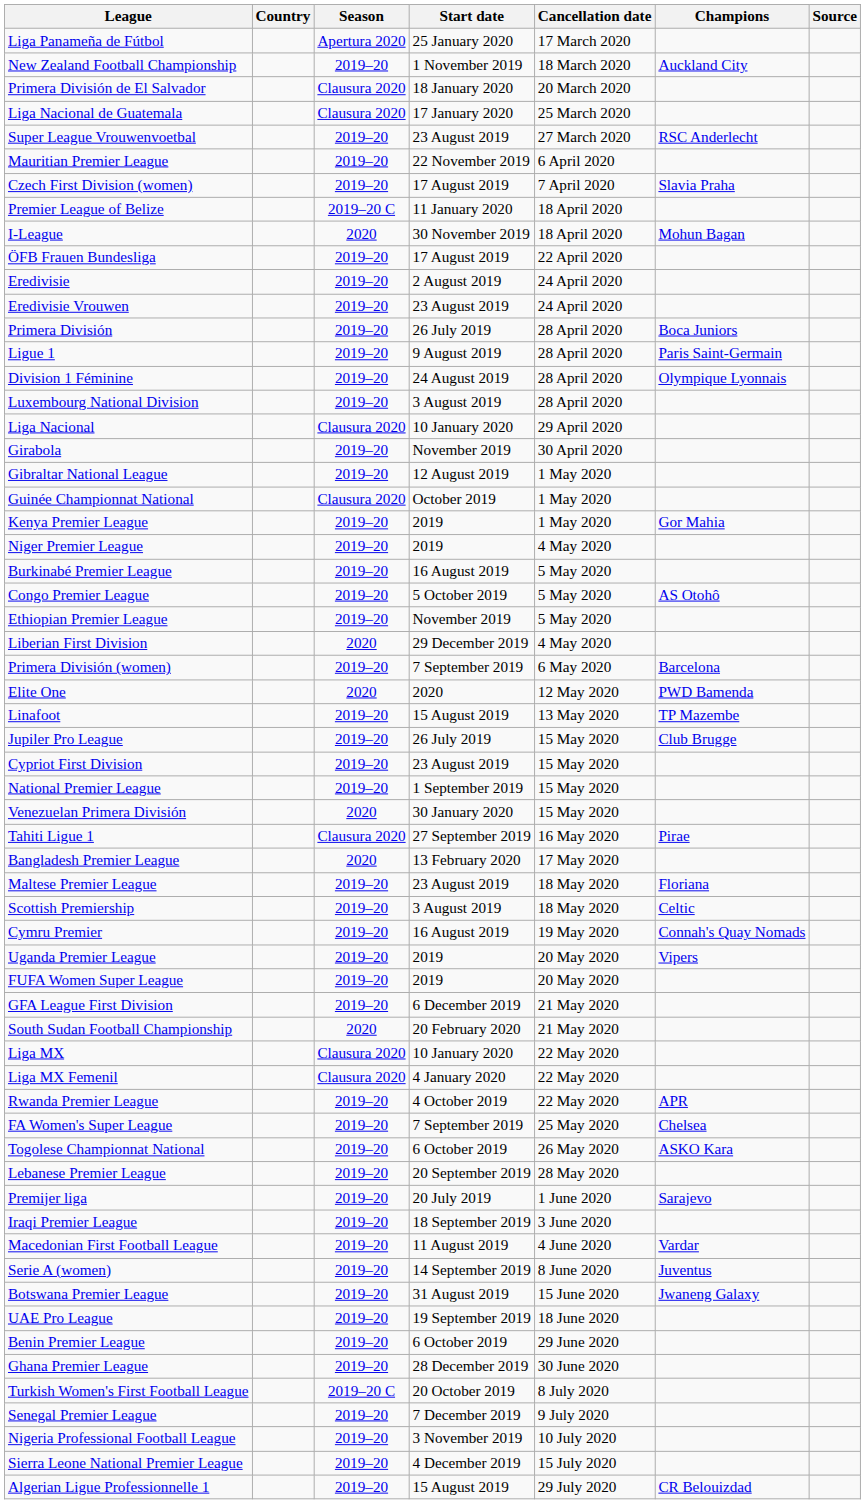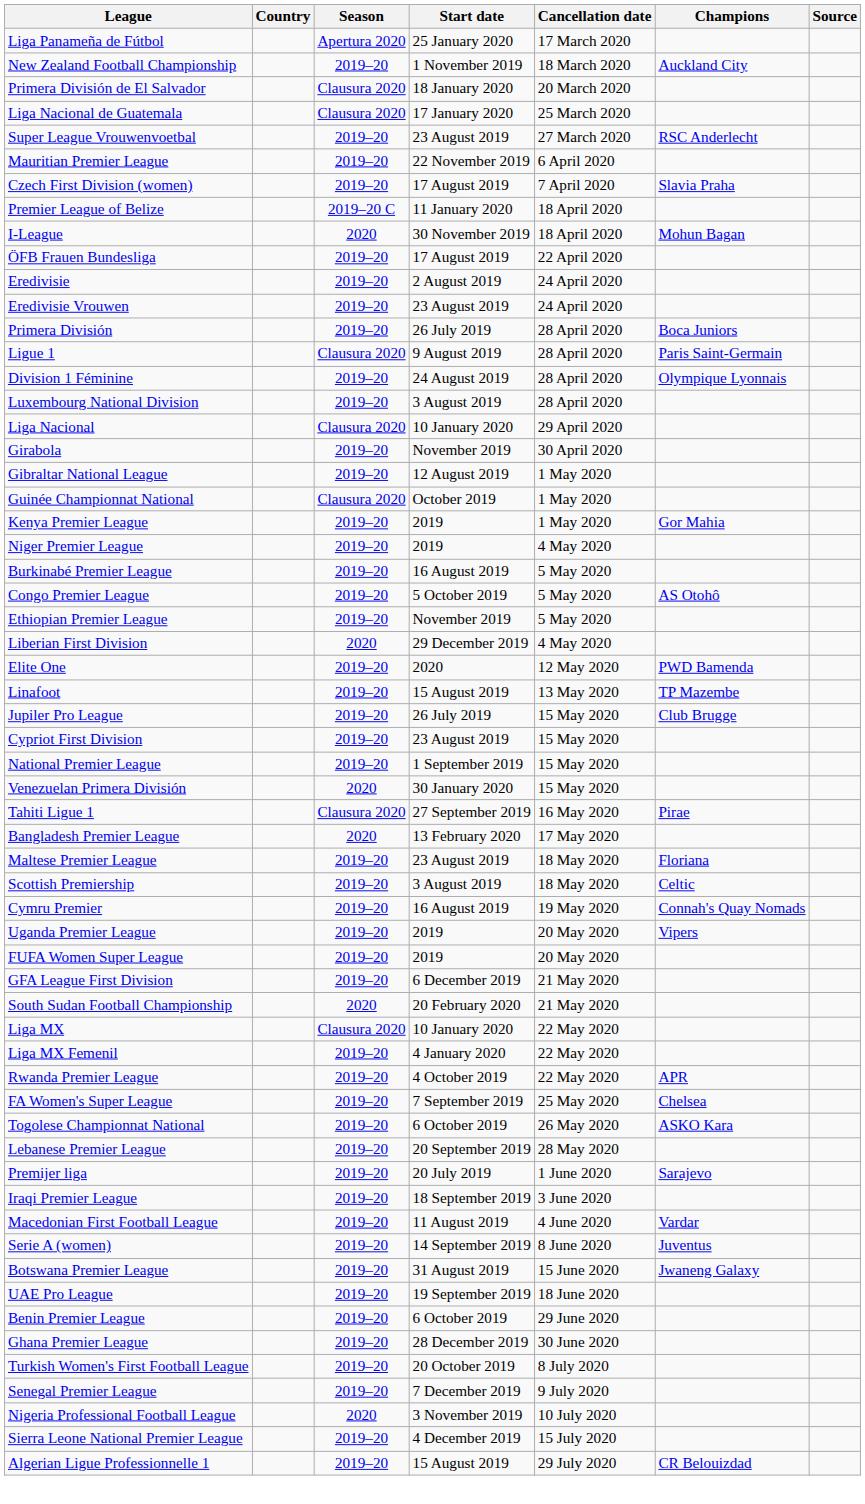 <table class="wikitable sortable">
 <tr>
 <th>League</th>
 <th>Country</th>
 <th>Season</th>
 <th>Start date</th>
 <th>Cancellation date</th>
 <th>Champions </th>
 <th>Source</th>
 </tr>
 <tr>
 <td><a href='#'>Liga Panameña de Fútbol</a></td>
 <td></td>
 <td align=center><a href='#'>Apertura 2020</a></td>
 <td>25 January 2020</td>
 <td>17 March 2020</td>
 <td></td>
 <td></td>
 </tr>
 <tr>
 <td><a href='#'>New Zealand Football Championship</a></td>
 <td></td>
 <td align=center><a href='#'>2019–20</a></td>
 <td>1 November 2019</td>
 <td>18 March 2020</td>
 <td><a href='#'>Auckland City</a></td>
 <td></td>
 </tr>
 <tr>
 <td><a href='#'>Primera División de El Salvador</a></td>
 <td></td>
 <td align=center><a href='#'>Clausura 2020</a></td>
 <td>18 January 2020</td>
 <td>20 March 2020</td>
 <td></td>
 <td></td>
 </tr>
 <tr>
 <td><a href='#'>Liga Nacional de Guatemala</a></td>
 <td></td>
 <td align=center><a href='#'>Clausura 2020</a></td>
 <td>17 January 2020</td>
 <td>25 March 2020</td>
 <td></td>
 <td></td>
 </tr>
 <tr>
 <td><a href='#'>Super League Vrouwenvoetbal</a></td>
 <td></td>
 <td align=center><a href='#'>2019–20</a></td>
 <td>23 August 2019</td>
 <td>27 March 2020</td>
 <td><a href='#'>RSC Anderlecht</a></td>
 <td></td>
 </tr>
 <tr>
 <td><a href='#'>Mauritian Premier League</a></td>
 <td></td>
 <td align=center><a href='#'>2019–20</a></td>
 <td>22 November 2019</td>
 <td>6 April 2020</td>
 <td></td>
 <td></td>
 </tr>
 <tr>
 <td><a href='#'>Czech First Division (women)</a></td>
 <td></td>
 <td align=center><a href='#'>2019–20</a></td>
 <td>17 August 2019</td>
 <td>7 April 2020</td>
 <td><a href='#'>Slavia Praha</a></td>
 <td></td>
 </tr>
 <tr>
 <td><a href='#'>Premier League of Belize</a></td>
 <td></td>
 <td align=center><a href='#'>2019–20 C</a></td>
 <td>11 January 2020</td>
 <td>18 April 2020</td>
 <td></td>
 <td></td>
 </tr>
 <tr>
 <td><a href='#'>I-League</a></td>
 <td></td>
 <td align=center><a href='#'>2020</a></td>
 <td>30 November 2019</td>
 <td>18 April 2020</td>
 <td><a href='#'>Mohun Bagan</a></td>
 <td></td>
 </tr>
 <tr>
 <td><a href='#'>ÖFB Frauen Bundesliga</a></td>
 <td></td>
 <td align=center><a href='#'>2019–20</a></td>
 <td>17 August 2019</td>
 <td>22 April 2020</td>
 <td></td>
 <td></td>
 </tr>
 <tr>
 <td><a href='#'>Eredivisie</a></td>
 <td></td>
 <td align=center><a href='#'>2019–20</a></td>
 <td>2 August 2019</td>
 <td>24 April 2020</td>
 <td></td>
 <td></td>
 </tr>
 <tr>
 <td><a href='#'>Eredivisie Vrouwen</a></td>
 <td></td>
 <td align=center><a href='#'>2019–20</a></td>
 <td>23 August 2019</td>
 <td>24 April 2020</td>
 <td></td>
 <td></td>
 </tr>
 <tr>
 <td><a href='#'>Primera División</a></td>
 <td></td>
 <td align=center><a href='#'>2019–20</a></td>
 <td>26 July 2019</td>
 <td>28 April 2020</td>
 <td><a href='#'>Boca Juniors</a></td>
 <td></td>
 </tr>
 <tr>
 <td><a href='#'>Ligue 1</a></td>
 <td></td>
-<td align=center><a href='#'>2019–20</a></td>
+<td align=center><a href='#'>Clausura 2020</a></td>
 <td>9 August 2019</td>
 <td>28 April 2020</td>
 <td><a href='#'>Paris Saint-Germain</a></td>
 <td></td>
 </tr>
 <tr>
 <td><a href='#'>Division 1 Féminine</a></td>
 <td></td>
 <td align=center><a href='#'>2019–20</a></td>
 <td>24 August 2019</td>
 <td>28 April 2020</td>
 <td><a href='#'>Olympique Lyonnais</a></td>
 <td></td>
 </tr>
 <tr>
 <td><a href='#'>Luxembourg National Division</a></td>
 <td></td>
 <td align=center><a href='#'>2019–20</a></td>
 <td>3 August 2019</td>
 <td>28 April 2020</td>
 <td></td>
 <td></td>
 </tr>
 <tr>
 <td><a href='#'>Liga Nacional</a></td>
 <td></td>
 <td align=center><a href='#'>Clausura 2020</a></td>
 <td>10 January 2020</td>
 <td>29 April 2020</td>
 <td></td>
 <td></td>
 </tr>
 <tr>
 <td><a href='#'>Girabola</a></td>
 <td></td>
 <td align=center><a href='#'>2019–20</a></td>
 <td>November 2019</td>
 <td>30 April 2020</td>
 <td></td>
 <td></td>
 </tr>
 <tr>
 <td><a href='#'>Gibraltar National League</a></td>
 <td></td>
 <td align=center><a href='#'>2019–20</a></td>
 <td>12 August 2019</td>
 <td>1 May 2020</td>
 <td></td>
 <td></td>
 </tr>
 <tr>
 <td><a href='#'>Guinée Championnat National</a></td>
 <td></td>
 <td align=center><a href='#'>Clausura 2020</a></td>
 <td>October 2019</td>
 <td>1 May 2020</td>
 <td></td>
 <td></td>
 </tr>
 <tr>
 <td><a href='#'>Kenya Premier League</a></td>
 <td></td>
 <td align=center><a href='#'>2019–20</a></td>
 <td>2019</td>
 <td>1 May 2020</td>
 <td><a href='#'>Gor Mahia</a></td>
 <td></td>
 </tr>
 <tr>
 <td><a href='#'>Niger Premier League</a></td>
 <td></td>
 <td align=center><a href='#'>2019–20</a></td>
 <td>2019</td>
 <td>4 May 2020</td>
 <td></td>
 <td></td>
 </tr>
 <tr>
 <td><a href='#'>Burkinabé Premier League</a></td>
 <td></td>
 <td align=center><a href='#'>2019–20</a></td>
 <td>16 August 2019</td>
 <td>5 May 2020</td>
 <td></td>
 <td></td>
 </tr>
 <tr>
 <td><a href='#'>Congo Premier League</a></td>
 <td></td>
 <td align=center><a href='#'>2019–20</a></td>
 <td>5 October 2019</td>
 <td>5 May 2020</td>
 <td><a href='#'>AS Otohô</a></td>
 <td></td>
 </tr>
 <tr>
 <td><a href='#'>Ethiopian Premier League</a></td>
 <td></td>
 <td align=center><a href='#'>2019–20</a></td>
 <td>November 2019</td>
 <td>5 May 2020</td>
 <td></td>
 <td></td>
 </tr>
 <tr>
 <td><a href='#'>Liberian First Division</a></td>
 <td></td>
 <td align=center><a href='#'>2020</a></td>
 <td>29 December 2019</td>
 <td>4 May 2020</td>
 <td></td>
 <td></td>
 </tr>
 <tr>
-<td><a href='#'>Primera División (women)</a></td>
+<td><a href='#'>Elite One</a></td>
 <td></td>
 <td align=center><a href='#'>2019–20</a></td>
-<td>7 September 2019</td>
-<td>6 May 2020</td>
-<td><a href='#'>Barcelona</a></td>
-<td></td>
-</tr>
-<tr>
-<td><a href='#'>Elite One</a></td>
-<td></td>
-<td align=center><a href='#'>2020</a></td>
 <td>2020</td>
 <td>12 May 2020</td>
 <td><a href='#'>PWD Bamenda</a></td>
 <td></td>
 </tr>
 <tr>
 <td><a href='#'>Linafoot</a></td>
 <td></td>
 <td align=center><a href='#'>2019–20</a></td>
 <td>15 August 2019</td>
 <td>13 May 2020</td>
 <td><a href='#'>TP Mazembe</a></td>
 <td></td>
 </tr>
 <tr>
 <td><a href='#'>Jupiler Pro League</a></td>
 <td></td>
 <td align=center><a href='#'>2019–20</a></td>
 <td>26 July 2019</td>
 <td>15 May 2020</td>
 <td><a href='#'>Club Brugge</a></td>
 <td></td>
 </tr>
 <tr>
 <td><a href='#'>Cypriot First Division</a></td>
 <td></td>
 <td align=center><a href='#'>2019–20</a></td>
 <td>23 August 2019</td>
 <td>15 May 2020</td>
 <td></td>
 <td></td>
 </tr>
 <tr>
 <td><a href='#'>National Premier League</a></td>
 <td></td>
 <td align=center><a href='#'>2019–20</a></td>
 <td>1 September 2019</td>
 <td>15 May 2020</td>
 <td></td>
 <td></td>
 </tr>
 <tr>
 <td><a href='#'>Venezuelan Primera División</a></td>
 <td></td>
 <td align=center><a href='#'>2020</a></td>
 <td>30 January 2020</td>
 <td>15 May 2020</td>
 <td></td>
 <td></td>
 </tr>
 <tr>
 <td><a href='#'>Tahiti Ligue 1</a></td>
 <td></td>
 <td align=center><a href='#'>Clausura 2020</a></td>
 <td>27 September 2019</td>
 <td>16 May 2020</td>
 <td><a href='#'>Pirae</a></td>
 <td></td>
 </tr>
 <tr>
 <td><a href='#'>Bangladesh Premier League</a></td>
 <td></td>
 <td align=center><a href='#'>2020</a></td>
 <td>13 February 2020</td>
 <td>17 May 2020</td>
 <td></td>
 <td></td>
 </tr>
 <tr>
 <td><a href='#'>Maltese Premier League</a></td>
 <td></td>
 <td align=center><a href='#'>2019–20</a></td>
 <td>23 August 2019</td>
 <td>18 May 2020</td>
 <td><a href='#'>Floriana</a></td>
 <td></td>
 </tr>
 <tr>
 <td><a href='#'>Scottish Premiership</a></td>
 <td></td>
 <td align=center><a href='#'>2019–20</a></td>
 <td>3 August 2019</td>
 <td>18 May 2020</td>
 <td><a href='#'>Celtic</a></td>
 <td></td>
 </tr>
 <tr>
 <td><a href='#'>Cymru Premier</a></td>
 <td></td>
 <td align=center><a href='#'>2019–20</a></td>
 <td>16 August 2019</td>
 <td>19 May 2020</td>
 <td><a href='#'>Connah's Quay Nomads</a></td>
 <td></td>
 </tr>
 <tr>
 <td><a href='#'>Uganda Premier League</a></td>
 <td></td>
 <td align=center><a href='#'>2019–20</a></td>
 <td>2019</td>
 <td>20 May 2020</td>
 <td><a href='#'>Vipers</a></td>
 <td></td>
 </tr>
 <tr>
 <td><a href='#'>FUFA Women Super League</a></td>
 <td></td>
 <td align=center><a href='#'>2019–20</a></td>
 <td>2019</td>
 <td>20 May 2020</td>
 <td></td>
 <td></td>
 </tr>
 <tr>
 <td><a href='#'>GFA League First Division</a></td>
 <td></td>
 <td align=center><a href='#'>2019–20</a></td>
 <td>6 December 2019</td>
 <td>21 May 2020</td>
 <td></td>
 <td></td>
 </tr>
 <tr>
 <td><a href='#'>South Sudan Football Championship</a></td>
 <td></td>
 <td align=center><a href='#'>2020</a></td>
 <td>20 February 2020</td>
 <td>21 May 2020</td>
 <td></td>
 <td></td>
 </tr>
 <tr>
 <td><a href='#'>Liga MX</a></td>
 <td></td>
 <td align=center><a href='#'>Clausura 2020</a></td>
 <td>10 January 2020</td>
 <td>22 May 2020</td>
 <td></td>
 <td></td>
 </tr>
 <tr>
 <td><a href='#'>Liga MX Femenil</a></td>
 <td></td>
-<td align=center><a href='#'>Clausura 2020</a></td>
+<td align=center><a href='#'>2019–20</a></td>
 <td>4 January 2020</td>
 <td>22 May 2020</td>
 <td></td>
 <td></td>
 </tr>
 <tr>
 <td><a href='#'>Rwanda Premier League</a></td>
 <td></td>
 <td align=center><a href='#'>2019–20</a></td>
 <td>4 October 2019</td>
 <td>22 May 2020</td>
 <td><a href='#'>APR</a></td>
 <td></td>
 </tr>
 <tr>
 <td><a href='#'>FA Women's Super League</a></td>
 <td></td>
 <td align=center><a href='#'>2019–20</a></td>
 <td>7 September 2019</td>
 <td>25 May 2020</td>
 <td><a href='#'>Chelsea</a></td>
 <td></td>
 </tr>
 <tr>
 <td><a href='#'>Togolese Championnat National</a></td>
 <td></td>
 <td align=center><a href='#'>2019–20</a></td>
 <td>6 October 2019</td>
 <td>26 May 2020</td>
 <td><a href='#'>ASKO Kara</a></td>
 <td></td>
 </tr>
 <tr>
 <td><a href='#'>Lebanese Premier League</a></td>
 <td></td>
 <td align=center><a href='#'>2019–20</a></td>
 <td>20 September 2019</td>
 <td>28 May 2020</td>
 <td></td>
 <td></td>
 </tr>
 <tr>
 <td><a href='#'>Premijer liga</a></td>
 <td></td>
 <td align=center><a href='#'>2019–20</a></td>
 <td>20 July 2019</td>
 <td>1 June 2020</td>
 <td><a href='#'>Sarajevo</a></td>
 <td></td>
 </tr>
 <tr>
 <td><a href='#'>Iraqi Premier League</a></td>
 <td></td>
 <td align=center><a href='#'>2019–20</a></td>
 <td>18 September 2019</td>
 <td>3 June 2020</td>
 <td></td>
 <td></td>
 </tr>
 <tr>
 <td><a href='#'>Macedonian First Football League</a></td>
 <td></td>
 <td align=center><a href='#'>2019–20</a></td>
 <td>11 August 2019</td>
 <td>4 June 2020</td>
 <td><a href='#'>Vardar</a></td>
 <td></td>
 </tr>
 <tr>
 <td><a href='#'>Serie A (women)</a></td>
 <td></td>
 <td align=center><a href='#'>2019–20</a></td>
 <td>14 September 2019</td>
 <td>8 June 2020</td>
 <td><a href='#'>Juventus</a></td>
 <td></td>
 </tr>
 <tr>
 <td><a href='#'>Botswana Premier League</a></td>
 <td></td>
 <td align=center><a href='#'>2019–20</a></td>
 <td>31 August 2019</td>
 <td>15 June 2020</td>
 <td><a href='#'>Jwaneng Galaxy</a></td>
 <td></td>
 </tr>
 <tr>
 <td><a href='#'>UAE Pro League</a></td>
 <td></td>
 <td align=center><a href='#'>2019–20</a></td>
 <td>19 September 2019</td>
 <td>18 June 2020</td>
 <td></td>
 <td></td>
 </tr>
 <tr>
 <td><a href='#'>Benin Premier League</a></td>
 <td></td>
 <td align=center><a href='#'>2019–20</a></td>
 <td>6 October 2019</td>
 <td>29 June 2020</td>
 <td></td>
 <td></td>
 </tr>
 <tr>
 <td><a href='#'>Ghana Premier League</a></td>
 <td></td>
 <td align=center><a href='#'>2019–20</a></td>
 <td>28 December 2019</td>
 <td>30 June 2020</td>
 <td></td>
 <td></td>
 </tr>
 <tr>
 <td><a href='#'>Turkish Women's First Football League</a></td>
 <td></td>
-<td align=center><a href='#'>2019–20 C</a></td>
+<td align=center><a href='#'>2019–20</a></td>
 <td>20 October 2019</td>
 <td>8 July 2020</td>
 <td></td>
 <td></td>
 </tr>
 <tr>
 <td><a href='#'>Senegal Premier League</a></td>
 <td></td>
 <td align=center><a href='#'>2019–20</a></td>
 <td>7 December 2019</td>
 <td>9 July 2020</td>
 <td></td>
 <td></td>
 </tr>
 <tr>
 <td><a href='#'>Nigeria Professional Football League</a></td>
 <td></td>
-<td align=center><a href='#'>2019–20</a></td>
+<td align=center><a href='#'>2020</a></td>
 <td>3 November 2019</td>
 <td>10 July 2020</td>
 <td></td>
 <td></td>
 </tr>
 <tr>
 <td><a href='#'>Sierra Leone National Premier League</a></td>
 <td></td>
 <td align=center><a href='#'>2019–20</a></td>
 <td>4 December 2019</td>
 <td>15 July 2020</td>
 <td></td>
 <td></td>
 </tr>
 <tr>
 <td><a href='#'>Algerian Ligue Professionnelle 1</a></td>
 <td></td>
 <td align=center><a href='#'>2019–20</a></td>
 <td>15 August 2019</td>
 <td>29 July 2020</td>
 <td><a href='#'>CR Belouizdad</a></td>
 <td></td>
 </tr>
 </table>
